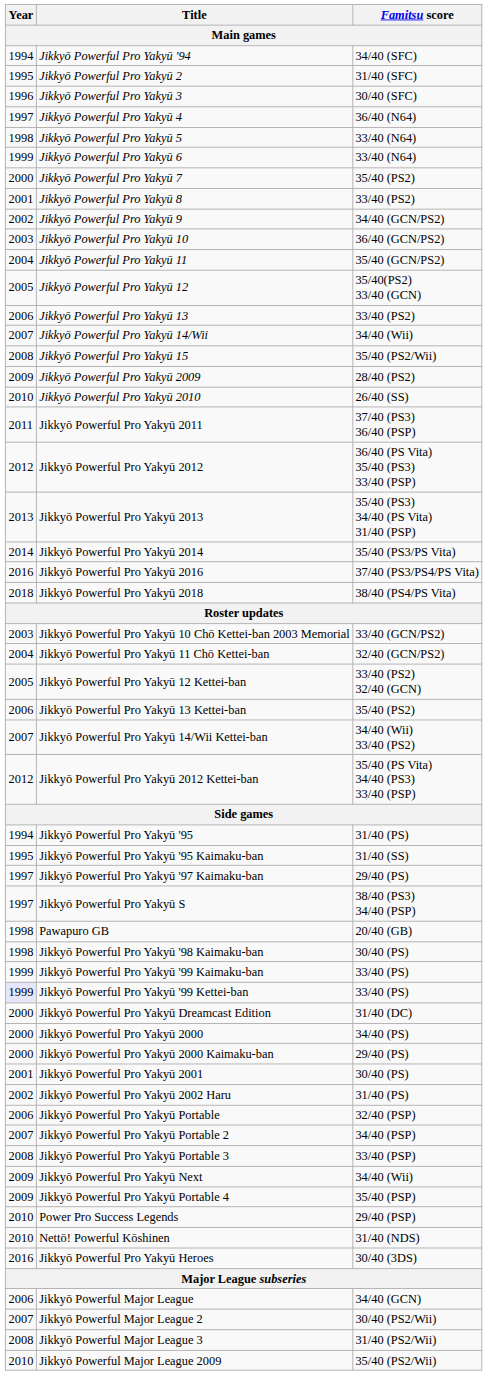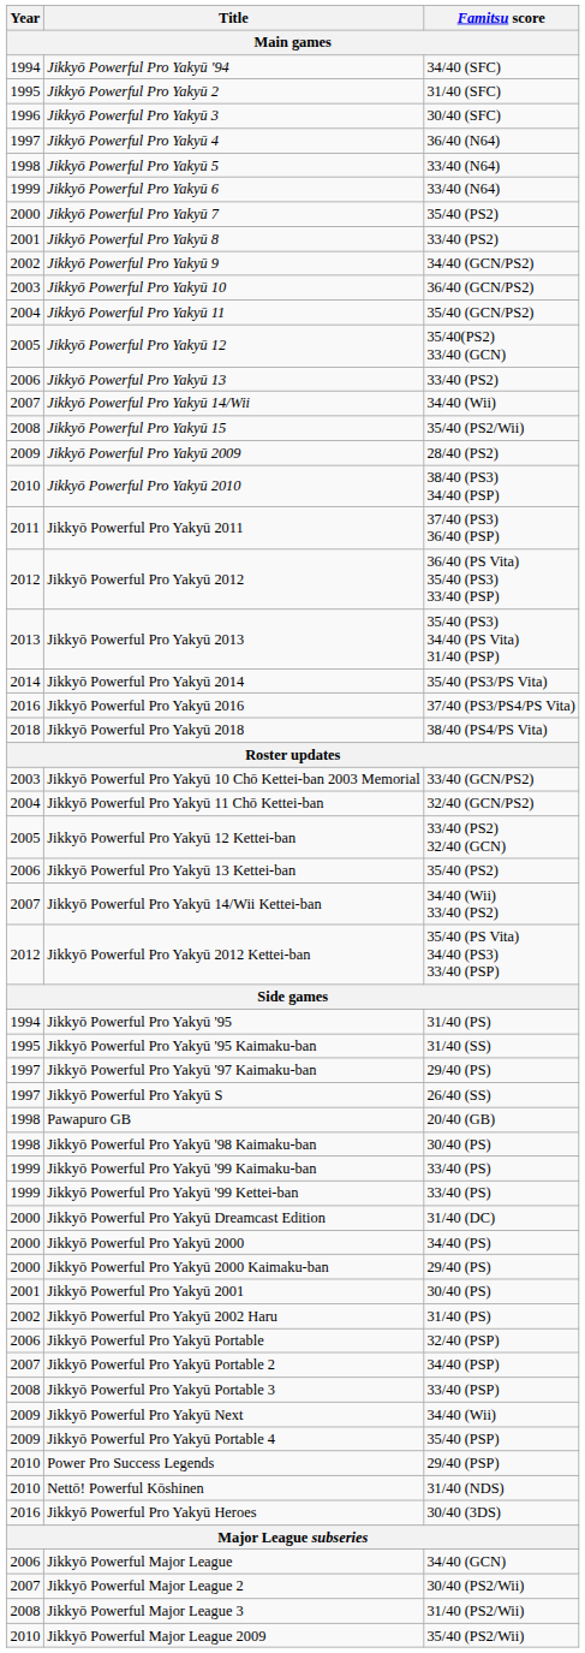 <table class="wikitable" style="font-size: 90%; float: right; margin:0.5em 0 0.5em 1em;">
 <tr>
 <th>Year</th>
 <th>Title</th>
 <th><em><a href='#'>Famitsu</a></em> score</th>
 </tr>
 <tr>
 <th colspan="3">Main games</th>
 </tr>
 <tr>
 <td>1994</td>
 <td><em>Jikkyō Powerful Pro Yakyū '94</em></td>
 <td>34/40 (SFC)</td>
 </tr>
 <tr>
 <td>1995</td>
 <td><em>Jikkyō Powerful Pro Yakyū 2</em></td>
 <td>31/40 (SFC)</td>
 </tr>
 <tr>
 <td>1996</td>
 <td><em>Jikkyō Powerful Pro Yakyū 3</em></td>
 <td>30/40 (SFC)</td>
 </tr>
 <tr>
 <td>1997</td>
 <td><em>Jikkyō Powerful Pro Yakyū 4</em></td>
 <td>36/40 (N64)</td>
 </tr>
 <tr>
 <td>1998</td>
 <td><em>Jikkyō Powerful Pro Yakyū 5</em></td>
 <td>33/40 (N64)</td>
 </tr>
 <tr>
 <td>1999</td>
 <td><em>Jikkyō Powerful Pro Yakyū 6</em></td>
 <td>33/40 (N64)</td>
 </tr>
 <tr>
 <td>2000</td>
 <td><em>Jikkyō Powerful Pro Yakyū 7</em></td>
 <td>35/40 (PS2)</td>
 </tr>
 <tr>
 <td>2001</td>
 <td><em>Jikkyō Powerful Pro Yakyū 8</em></td>
 <td>33/40 (PS2)</td>
 </tr>
 <tr>
 <td>2002</td>
 <td><em>Jikkyō Powerful Pro Yakyū 9</em></td>
 <td>34/40 (GCN/PS2)</td>
 </tr>
 <tr>
 <td>2003</td>
 <td><em>Jikkyō Powerful Pro Yakyū 10</em></td>
 <td>36/40 (GCN/PS2)</td>
 </tr>
 <tr>
 <td>2004</td>
 <td><em>Jikkyō Powerful Pro Yakyū 11</em></td>
 <td>35/40 (GCN/PS2)</td>
 </tr>
 <tr>
 <td>2005</td>
 <td><em>Jikkyō Powerful Pro Yakyū 12</em></td>
 <td>35/40(PS2)<br>33/40 (GCN)</td>
 </tr>
 <tr>
 <td>2006</td>
 <td><em>Jikkyō Powerful Pro Yakyū 13</em></td>
 <td>33/40 (PS2)</td>
 </tr>
 <tr>
 <td>2007</td>
 <td><em>Jikkyō Powerful Pro Yakyū 14/Wii</em></td>
 <td>34/40 (Wii)</td>
 </tr>
 <tr>
 <td>2008</td>
 <td><em>Jikkyō Powerful Pro Yakyū 15</em></td>
 <td>35/40 (PS2/Wii)</td>
 </tr>
 <tr>
 <td>2009</td>
 <td><em>Jikkyō Powerful Pro Yakyū 2009</em></td>
 <td>28/40 (PS2)</td>
 </tr>
 <tr>
 <td>2010</td>
 <td><em>Jikkyō Powerful Pro Yakyū 2010<strong></td>
-<td>26/40 (SS)</td>
+<td>38/40 (PS3)<br>34/40 (PSP)</td>
 </tr>
 <tr>
 <td>2011</td>
 <td></em>Jikkyō Powerful Pro Yakyū 2011<em></td>
 <td>37/40 (PS3)<br>36/40 (PSP)</td>
 </tr>
 <tr>
 <td>2012</td>
 <td></em>Jikkyō Powerful Pro Yakyū 2012<em></td>
 <td>36/40 (PS Vita)<br>35/40 (PS3)<br>33/40 (PSP)</td>
 </tr>
 <tr>
 <td>2013</td>
 <td></em>Jikkyō Powerful Pro Yakyū 2013<em></td>
 <td>35/40 (PS3)<br>34/40 (PS Vita)<br>31/40 (PSP)</td>
 </tr>
 <tr>
 <td>2014</td>
 <td></em>Jikkyō Powerful Pro Yakyū 2014<em></td>
 <td>35/40 (PS3/PS Vita)</td>
 </tr>
 <tr>
 <td>2016</td>
 <td></em>Jikkyō Powerful Pro Yakyū 2016<em></td>
 <td>37/40 (PS3/PS4/PS Vita)</td>
 </tr>
 <tr>
 <td>2018</td>
 <td></em>Jikkyō Powerful Pro Yakyū 2018<em></td>
 <td>38/40 (PS4/PS Vita)</td>
 </tr>
 <tr>
 <th colspan="3">Roster updates</th>
 </tr>
 <tr>
 <td>2003</td>
 <td></em>Jikkyō Powerful Pro Yakyū 10 Chō Kettei-ban 2003 Memorial<em></td>
 <td>33/40 (GCN/PS2)</td>
 </tr>
 <tr>
 <td>2004</td>
 <td></em>Jikkyō Powerful Pro Yakyū 11 Chō Kettei-ban<em></td>
 <td>32/40 (GCN/PS2)</td>
 </tr>
 <tr>
 <td>2005</td>
 <td></em>Jikkyō Powerful Pro Yakyū 12 Kettei-ban<em></td>
 <td>33/40 (PS2)<br>32/40 (GCN)</td>
 </tr>
 <tr>
 <td>2006</td>
 <td></em>Jikkyō Powerful Pro Yakyū 13 Kettei-ban<em></td>
 <td>35/40 (PS2)</td>
 </tr>
 <tr>
 <td>2007</td>
 <td></em>Jikkyō Powerful Pro Yakyū 14/Wii Kettei-ban<em></td>
 <td>34/40 (Wii)<br>33/40 (PS2)</td>
 </tr>
 <tr>
 <td>2012</td>
 <td></em>Jikkyō Powerful Pro Yakyū 2012 Kettei-ban<em></td>
 <td>35/40 (PS Vita)<br>34/40 (PS3)<br>33/40 (PSP)</td>
 </tr>
 <tr>
 <th colspan="3">Side games</th>
 </tr>
 <tr>
 <td>1994</td>
 <td></em>Jikkyō Powerful Pro Yakyū '95<em></td>
 <td>31/40 (PS)</td>
 </tr>
 <tr>
 <td>1995</td>
 <td></em>Jikkyō Powerful Pro Yakyū '95 Kaimaku-ban<em></td>
 <td>31/40 (SS)</td>
 </tr>
 <tr>
 <td>1997</td>
 <td></em>Jikkyō Powerful Pro Yakyū '97 Kaimaku-ban<em></td>
 <td>29/40 (PS)</td>
 </tr>
 <tr>
 <td>1997</td>
 <td></em>Jikkyō Powerful Pro Yakyū S<em></td>
-<td>38/40 (PS3)<br>34/40 (PSP)</td>
+<td>26/40 (SS)</td>
 </tr>
 <tr>
 <td>1998</td>
 <td></em>Pawapuro GB<em></td>
 <td>20/40 (GB)</td>
 </tr>
 <tr>
 <td>1998</td>
 <td></em>Jikkyō Powerful Pro Yakyū '98 Kaimaku-ban<em></td>
 <td>30/40 (PS)</td>
 </tr>
 <tr>
 <td>1999</td>
 <td></em>Jikkyō Powerful Pro Yakyū '99 Kaimaku-ban<em></td>
 <td>33/40 (PS)</td>
 </tr>
 <tr>
-<td style="background: lavender;">1999</td>
+<td>1999</td>
 <td></em>Jikkyō Powerful Pro Yakyū '99 Kettei-ban<em></td>
 <td>33/40 (PS)</td>
 </tr>
 <tr>
 <td>2000</td>
 <td></em>Jikkyō Powerful Pro Yakyū Dreamcast Edition<em></td>
 <td>31/40 (DC)</td>
 </tr>
 <tr>
 <td>2000</td>
 <td></em>Jikkyō Powerful Pro Yakyū 2000<em></td>
 <td>34/40 (PS)</td>
 </tr>
 <tr>
 <td>2000</td>
 <td></em>Jikkyō Powerful Pro Yakyū 2000 Kaimaku-ban<em></td>
 <td>29/40 (PS)</td>
 </tr>
 <tr>
 <td>2001</td>
 <td></em>Jikkyō Powerful Pro Yakyū 2001<em></td>
 <td>30/40 (PS)</td>
 </tr>
 <tr>
 <td>2002</td>
 <td></em>Jikkyō Powerful Pro Yakyū 2002 Haru<em></td>
 <td>31/40 (PS)</td>
 </tr>
 <tr>
 <td>2006</td>
 <td></em>Jikkyō Powerful Pro Yakyū Portable<em></td>
 <td>32/40 (PSP)</td>
 </tr>
 <tr>
 <td>2007</td>
 <td></em>Jikkyō Powerful Pro Yakyū Portable 2<em></td>
 <td>34/40 (PSP)</td>
 </tr>
 <tr>
 <td>2008</td>
 <td></em>Jikkyō Powerful Pro Yakyū Portable 3<em></td>
 <td>33/40 (PSP)</td>
 </tr>
 <tr>
 <td>2009</td>
 <td></em>Jikkyō Powerful Pro Yakyū Next<em></td>
 <td>34/40 (Wii)</td>
 </tr>
 <tr>
 <td>2009</td>
 <td></em>Jikkyō Powerful Pro Yakyū Portable 4<em></td>
 <td>35/40 (PSP)</td>
 </tr>
 <tr>
 <td>2010</td>
 <td></em>Power Pro Success Legends<em></td>
 <td>29/40 (PSP)</td>
 </tr>
 <tr>
 <td>2010</td>
 <td></em>Nettō! Powerful Kōshinen<em></td>
 <td>31/40 (NDS)</td>
 </tr>
 <tr>
 <td>2016</td>
 <td></em>Jikkyō Powerful Pro Yakyū Heroes<em></td>
 <td>30/40 (3DS)</td>
 </tr>
 <tr>
 <th colspan="3"></em>Major League<em> subseries</th>
 </tr>
 <tr>
 <td>2006</td>
 <td></em>Jikkyō Powerful Major League<em></td>
 <td>34/40 (GCN)</td>
 </tr>
 <tr>
 <td>2007</td>
 <td></em>Jikkyō Powerful Major League 2<em></td>
 <td>30/40 (PS2/Wii)</td>
 </tr>
 <tr>
 <td>2008</td>
 <td></em>Jikkyō Powerful Major League 3<em></td>
 <td>31/40 (PS2/Wii)</td>
 </tr>
 <tr>
 <td>2010</td>
 <td></em>Jikkyō Powerful Major League 2009<em></td>
 <td>35/40 (PS2/Wii)</td>
 </tr>
 </table>
